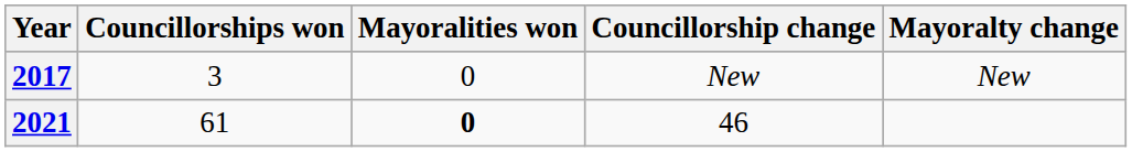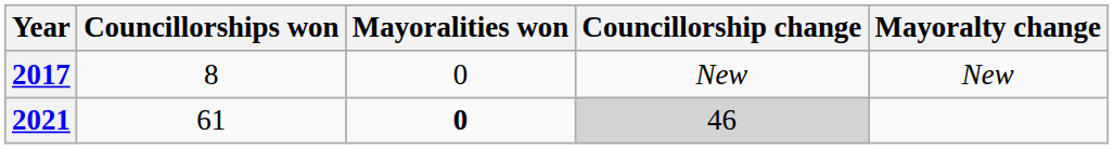 <table class="wikitable" style="text-align:center">
 <tr>
 <th>Year</th>
 <th>Councillorships won</th>
 <th>Mayoralities won</th>
 <th>Councillorship change</th>
 <th>Mayoralty change</th>
 </tr>
 <tr>
 <th><a href='#'>2017</a></th>
-<td>3</td>
+<td>8</td>
 <td>0</td>
 <td><em>New</em></td>
 <td><em>New</em></td>
 </tr>
 <tr>
 <th><a href='#'>2021</a></th>
 <td>61</td>
 <td><strong>0</strong></td>
-<td> 46</td>
+<td style="background: lightgrey;"> 46</td>
 <td></td>
 </tr>
 </table>
